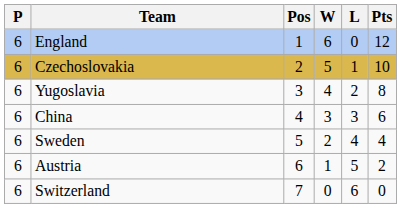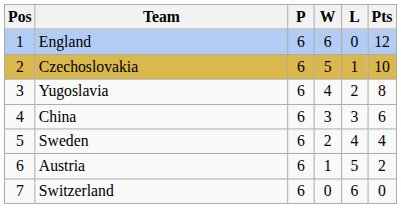 <table class="wikitable" style="font-size: 100%">
 <tr>
+<th width=15>Pos</th>
+<th width=250>Team</th>
 <th width=20>P</th>
-<th width=250>Team</th>
-<th width=15>Pos</th>
 <th width=20>W</th>
 <th width=20>L</th>
 <th width=20>Pts</th>
 </tr>
 <tr align=center style="background: #b2ccf4;">
+<td>1</td>
+<td align="left"> England</td>
 <td>6</td>
-<td align="left"> England</td>
-<td>1</td>
 <td>6</td>
 <td>0</td>
 <td>12</td>
 </tr>
 <tr align=center style="background: #DBB84D;">
+<td>2</td>
+<td align="left"> Czechoslovakia</td>
 <td>6</td>
-<td align="left"> Czechoslovakia</td>
-<td>2</td>
 <td>5</td>
 <td>1</td>
 <td>10</td>
 </tr>
 <tr align=center>
+<td>3</td>
+<td align="left"> Yugoslavia</td>
 <td>6</td>
-<td align="left"> Yugoslavia</td>
-<td>3</td>
 <td>4</td>
 <td>2</td>
 <td>8</td>
 </tr>
 <tr align=center>
+<td>4</td>
+<td align="left"> China</td>
 <td>6</td>
-<td align="left"> China</td>
-<td>4</td>
 <td>3</td>
 <td>3</td>
 <td>6</td>
 </tr>
 <tr align=center>
+<td>5</td>
+<td align="left"> Sweden</td>
 <td>6</td>
-<td align="left"> Sweden</td>
-<td>5</td>
 <td>2</td>
 <td>4</td>
 <td>4</td>
 </tr>
 <tr align=center>
 <td>6</td>
 <td align="left"> Austria</td>
 <td>6</td>
 <td>1</td>
 <td>5</td>
 <td>2</td>
 </tr>
 <tr align=center>
+<td>7</td>
+<td align="left"> Switzerland</td>
 <td>6</td>
-<td align="left"> Switzerland</td>
-<td>7</td>
 <td>0</td>
 <td>6</td>
 <td>0</td>
 </tr>
 </table>
